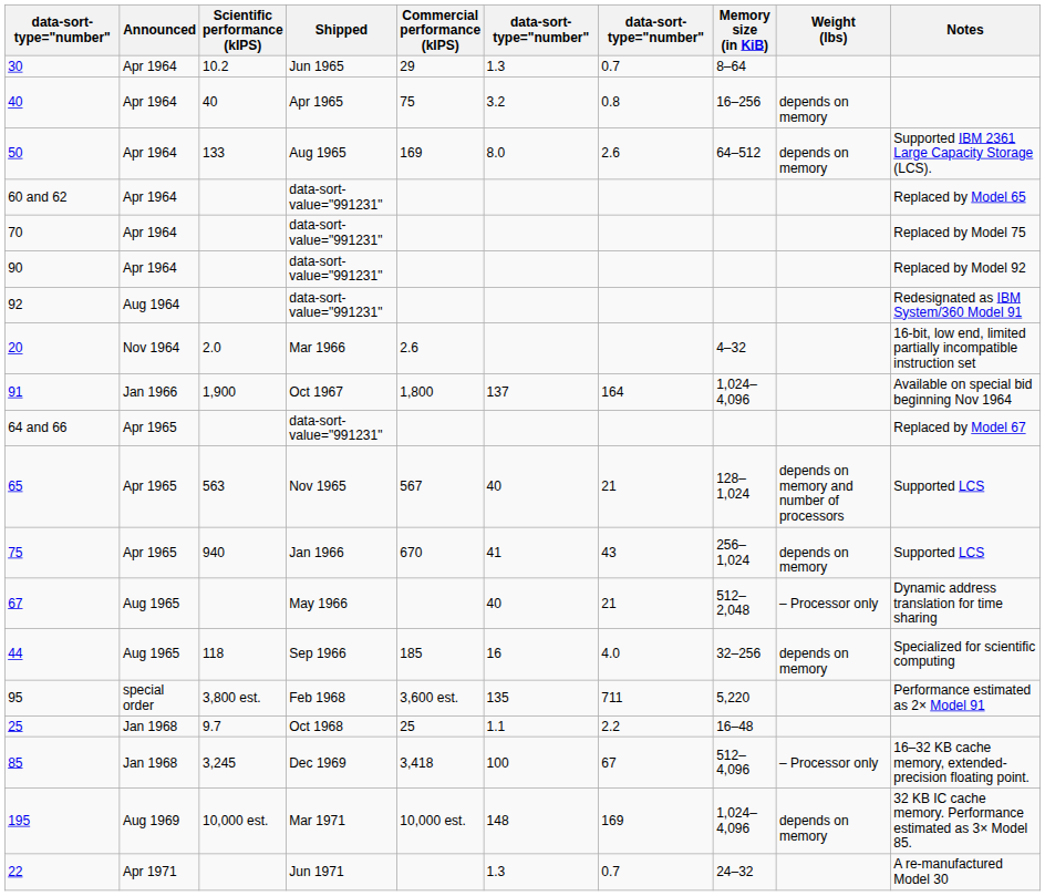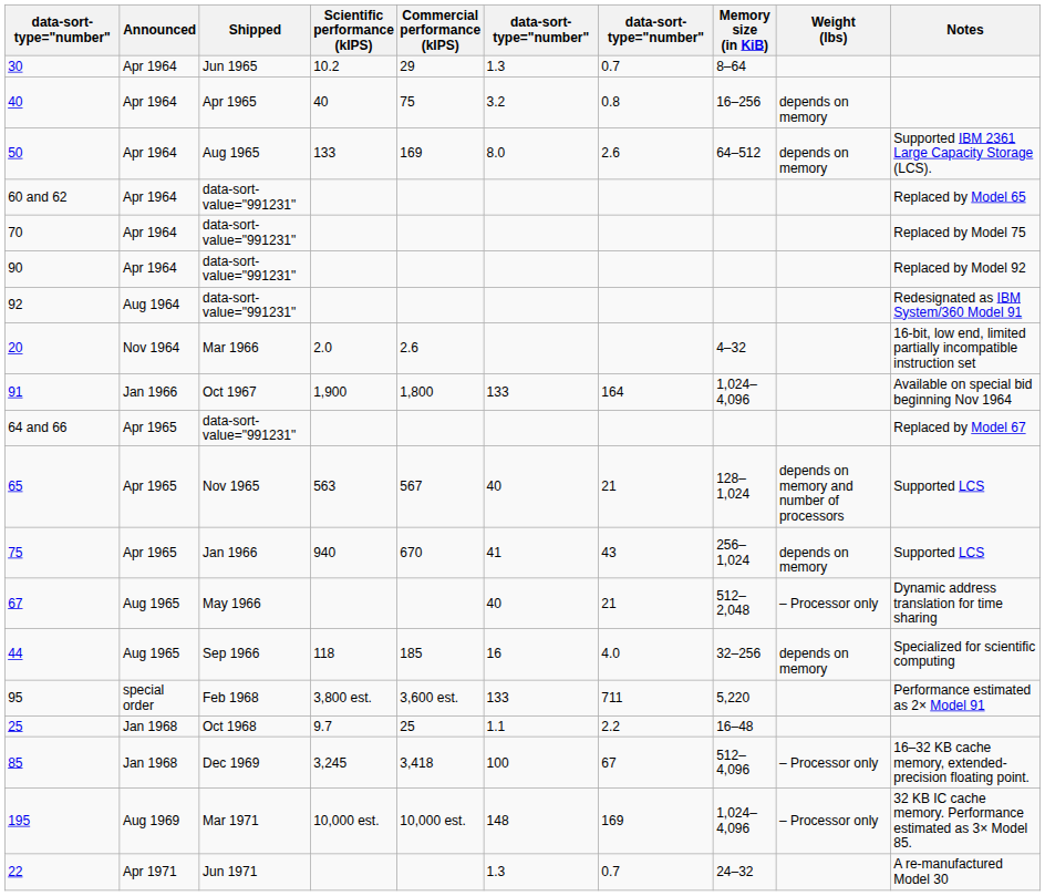 <table class="wikitable sortable sort-under defaultright col1center col8center col9center col10left">
 <tr>
 <th>data-sort-type="number" </th>
 <th data-sort-type="number">Announced<br></th>
+<th data-sort-type="number">Shipped<br></th>
 <th data-sort-type="number">Scientific<br>performance<br>(kIPS)</th>
-<th data-sort-type="number">Shipped<br></th>
 <th data-sort-type="number">Commercial<br>performance<br>(kIPS)</th>
 <th>data-sort-type="number" </th>
 <th>data-sort-type="number" </th>
 <th data-sort-type="number">Memory size<br>(in <a href='#'>KiB</a>)</th>
 <th data-sort-type="number">Weight<br>(lbs)</th>
 <th class="unsortable">Notes</th>
 </tr>
 <tr>
 <td><a href='#'>30</a></td>
 <td data-sort-value="6404071">Apr 1964</td>
+<td data-sort-value="650600">Jun 1965</td>
 <td>10.2</td>
-<td data-sort-value="650600">Jun 1965</td>
 <td>29</td>
 <td>1.3</td>
 <td>0.7</td>
 <td>8–64</td>
 <td></td>
 <td></td>
 </tr>
 <tr>
 <td><a href='#'>40</a></td>
 <td data-sort-value="6404072">Apr 1964</td>
+<td data-sort-value="650400">Apr 1965</td>
 <td>40</td>
-<td data-sort-value="650400">Apr 1965</td>
 <td>75</td>
 <td>3.2</td>
 <td>0.8</td>
 <td>16–256</td>
 <td><br>depends on memory</td>
 <td></td>
 </tr>
 <tr>
 <td><a href='#'>50</a></td>
 <td data-sort-value="6404073">Apr 1964</td>
+<td data-sort-value="650800">Aug 1965</td>
 <td>133</td>
-<td data-sort-value="650800">Aug 1965</td>
 <td>169</td>
 <td>8.0</td>
 <td>2.6</td>
 <td>64–512</td>
 <td><br>depends on memory</td>
 <td>Supported <a href='#'>IBM 2361 Large Capacity Storage</a> (LCS).</td>
 </tr>
 <tr>
 <td>60 and 62</td>
 <td data-sort-value="6404074">Apr 1964</td>
+<td>data-sort-value="991231" <br></td>
 <td data-sort-value="563"></td>
-<td>data-sort-value="991231" <br></td>
 <td data-sort-value="567"></td>
 <td></td>
 <td></td>
 <td></td>
 <td></td>
 <td>Replaced by <a href='#'>Model 65</a></td>
 </tr>
 <tr>
 <td>70</td>
 <td data-sort-value="6404075">Apr 1964</td>
+<td>data-sort-value="991231" <br></td>
 <td data-sort-value="939"></td>
-<td>data-sort-value="991231" <br></td>
 <td data-sort-value="669"></td>
 <td></td>
 <td></td>
 <td></td>
 <td></td>
 <td>Replaced by Model 75</td>
 </tr>
 <tr>
 <td>90</td>
 <td data-sort-value="6404075">Apr 1964</td>
+<td>data-sort-value="991231" <br></td>
 <td data-sort-value="939"></td>
-<td>data-sort-value="991231" <br></td>
 <td data-sort-value="669"></td>
 <td></td>
 <td></td>
 <td></td>
 <td></td>
 <td>Replaced by Model 92</td>
 </tr>
 <tr>
 <td>92</td>
 <td data-sort-value="6408000">Aug 1964</td>
+<td>data-sort-value="991231" </td>
 <td></td>
-<td>data-sort-value="991231" </td>
 <td></td>
 <td></td>
 <td></td>
 <td></td>
 <td></td>
 <td>Redesignated as <a href='#'>IBM System/360 Model 91</a></td>
 </tr>
 <tr>
 <td><a href='#'>20</a></td>
 <td data-sort-value="6411180">Nov 1964</td>
+<td data-sort-value="660300">Mar 1966</td>
 <td>2.0</td>
-<td data-sort-value="660300">Mar 1966</td>
 <td>2.6</td>
 <td></td>
 <td></td>
 <td>4–32</td>
 <td></td>
 <td>16-bit, low end, limited partially incompatible instruction set</td>
 </tr>
 <tr>
 <td><a href='#'>91</a></td>
 <td data-sort-value="6411000">Jan 1966</td>
+<td data-sort-value="671000">Oct 1967</td>
 <td>1,900</td>
-<td data-sort-value="671000">Oct 1967</td>
 <td>1,800</td>
-<td>137</td>
+<td>133</td>
 <td>164</td>
 <td>1,024–4,096</td>
 <td></td>
 <td>Available on special bid beginning Nov 1964</td>
 </tr>
 <tr>
 <td>64 and 66</td>
 <td data-sort-value="6504000">Apr 1965</td>
+<td>data-sort-value="991231" <br></td>
 <td data-sort-value="565"></td>
-<td>data-sort-value="991231" <br></td>
 <td data-sort-value="569"></td>
 <td></td>
 <td></td>
 <td></td>
 <td></td>
 <td>Replaced by <a href='#'>Model 67</a></td>
 </tr>
 <tr>
 <td><a href='#'>65</a></td>
 <td data-sort-value="6504221">Apr 1965</td>
+<td data-sort-value="651100">Nov 1965</td>
 <td>563</td>
-<td data-sort-value="651100">Nov 1965</td>
 <td>567</td>
 <td>40</td>
 <td>21</td>
 <td>128–1,024</td>
 <td><br>depends on memory and number of processors</td>
 <td>Supported <a href='#'>LCS</a></td>
 </tr>
 <tr>
 <td><a href='#'>75</a></td>
 <td data-sort-value="6504222">Apr 1965</td>
+<td data-sort-value="660100">Jan 1966</td>
 <td>940</td>
-<td data-sort-value="660100">Jan 1966</td>
 <td>670</td>
 <td>41</td>
 <td>43</td>
 <td>256–1,024</td>
 <td><br>depends on memory</td>
 <td>Supported <a href='#'>LCS</a></td>
 </tr>
 <tr>
 <td><a href='#'>67</a></td>
 <td data-sort-value="6508162">Aug 1965</td>
+<td data-sort-value="660500">May 1966<br></td>
 <td data-sort-value="565"></td>
-<td data-sort-value="660500">May 1966<br></td>
 <td data-sort-value="569"></td>
 <td>40</td>
 <td>21</td>
 <td>512–2,048</td>
 <td> – Processor only</td>
 <td>Dynamic address translation for time sharing</td>
 </tr>
 <tr>
 <td><a href='#'>44</a></td>
 <td data-sort-value="6508161">Aug 1965</td>
+<td data-sort-value="660900">Sep 1966</td>
 <td>118</td>
-<td data-sort-value="660900">Sep 1966</td>
 <td>185</td>
 <td>16</td>
 <td>4.0</td>
 <td>32–256</td>
 <td><br>depends on memory</td>
 <td>Specialized for scientific computing</td>
 </tr>
 <tr>
 <td>95</td>
 <td data-sort-value="6701000">special order</td>
+<td data-sort-value="680200">Feb 1968</td>
 <td>3,800 est.</td>
-<td data-sort-value="680200">Feb 1968</td>
 <td>3,600 est.</td>
-<td>135</td>
+<td>133</td>
 <td>711</td>
 <td>5,220</td>
 <td></td>
 <td>Performance estimated as 2× <a href='#'>Model 91</a></td>
 </tr>
 <tr>
 <td><a href='#'>25</a></td>
 <td data-sort-value="6801030">Jan 1968</td>
+<td data-sort-value="681000">Oct 1968</td>
 <td>9.7</td>
-<td data-sort-value="681000">Oct 1968</td>
 <td>25</td>
 <td>1.1</td>
 <td>2.2</td>
 <td>16–48</td>
 <td></td>
 <td></td>
 </tr>
 <tr>
 <td><a href='#'>85</a></td>
 <td data-sort-value="6801300">Jan 1968</td>
+<td data-sort-value="691200">Dec 1969</td>
 <td>3,245</td>
-<td data-sort-value="691200">Dec 1969</td>
 <td>3,418</td>
 <td>100</td>
 <td>67</td>
 <td>512–4,096</td>
 <td> – Processor only</td>
 <td>16–32 KB cache memory, extended-precision floating point.</td>
 </tr>
 <tr>
 <td><a href='#'>195</a></td>
 <td data-sort-value="6908200">Aug 1969</td>
+<td data-sort-value="710300">Mar 1971</td>
 <td>10,000 est.</td>
-<td data-sort-value="710300">Mar 1971</td>
 <td>10,000 est.</td>
 <td>148</td>
 <td>169</td>
 <td>1,024–4,096</td>
-<td><br>depends on memory</td>
+<td> – Processor only</td>
 <td>32 KB IC cache memory. Performance estimated as 3× Model 85.</td>
 </tr>
 <tr>
 <td><a href='#'>22</a></td>
 <td data-sort-value="7104070">Apr 1971</td>
+<td data-sort-value="710600">Jun 1971</td>
 <td data-sort-value="10"></td>
-<td data-sort-value="710600">Jun 1971</td>
 <td data-sort-value="28"></td>
 <td>1.3</td>
 <td>0.7</td>
 <td>24–32</td>
 <td></td>
 <td>A re-manufactured Model 30</td>
 </tr>
 </table>
